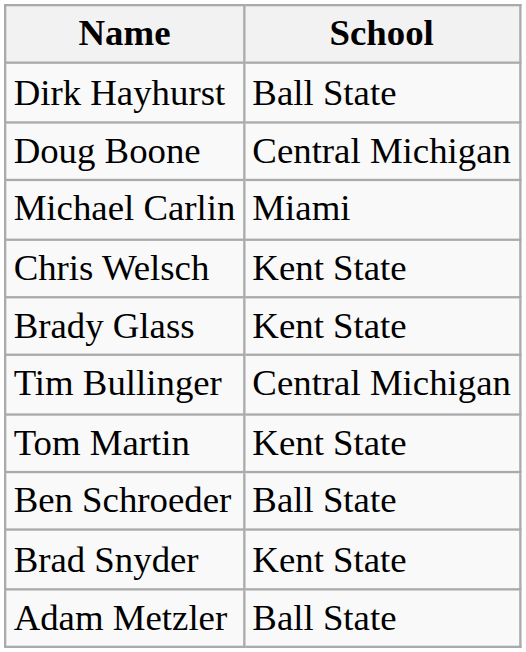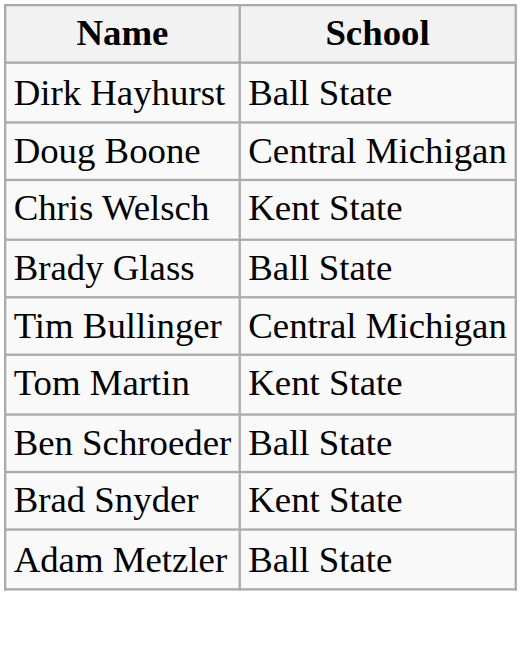 <table class=wikitable>
 <tr>
 <th>Name</th>
 <th>School</th>
 </tr>
 <tr>
 <td>Dirk Hayhurst</td>
 <td>Ball State</td>
 </tr>
 <tr>
 <td>Doug Boone</td>
 <td>Central Michigan</td>
 </tr>
 <tr>
-<td>Michael Carlin</td>
-<td>Miami</td>
-</tr>
-<tr>
 <td>Chris Welsch</td>
 <td>Kent State</td>
 </tr>
 <tr>
 <td>Brady Glass</td>
-<td>Kent State</td>
+<td>Ball State</td>
 </tr>
 <tr>
 <td>Tim Bullinger</td>
 <td>Central Michigan</td>
 </tr>
 <tr>
 <td>Tom Martin</td>
 <td>Kent State</td>
 </tr>
 <tr>
 <td>Ben Schroeder</td>
 <td>Ball State</td>
 </tr>
 <tr>
 <td>Brad Snyder</td>
 <td>Kent State</td>
 </tr>
 <tr>
 <td>Adam Metzler</td>
 <td>Ball State</td>
 </tr>
 </table>
